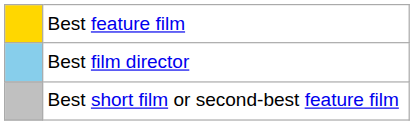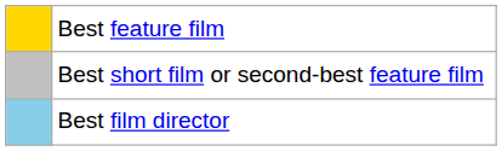 <table class="wikitable">
 <tr>
 <td style="width: 25px;height:25px;background:gold;"></td>
 <td style="width:300px;height:25px;background:white;">Best <a href='#'>feature film</a></td>
 </tr>
 <tr>
+<td style="width: 25px;height:25px;background:silver;"></td>
+<td style="width:300px;height:25px;background:white;">Best <a href='#'>short film</a> or second-best <a href='#'>feature film</a></td>
+</tr>
+<tr>
 <td style="width: 25px;height:25px;background:skyblue;"></td>
 <td style="width:300px;height:25px;background:white;">Best <a href='#'>film director</a></td>
 </tr>
-<tr>
-<td style="width: 25px;height:25px;background:silver;"></td>
-<td style="width:300px;height:25px;background:white;">Best <a href='#'>short film</a> or second-best <a href='#'>feature film</a></td>
-</tr>
 </table>
